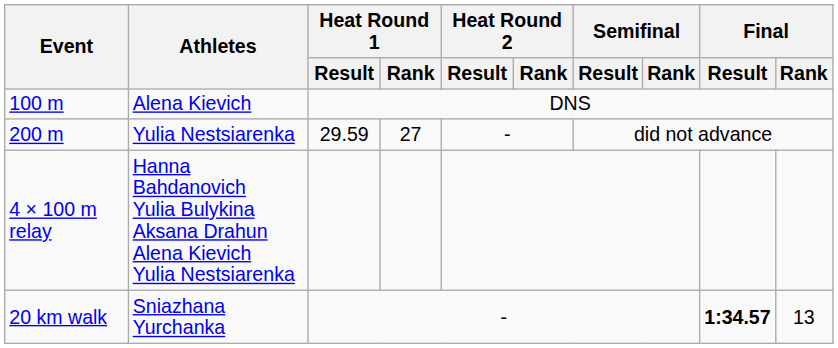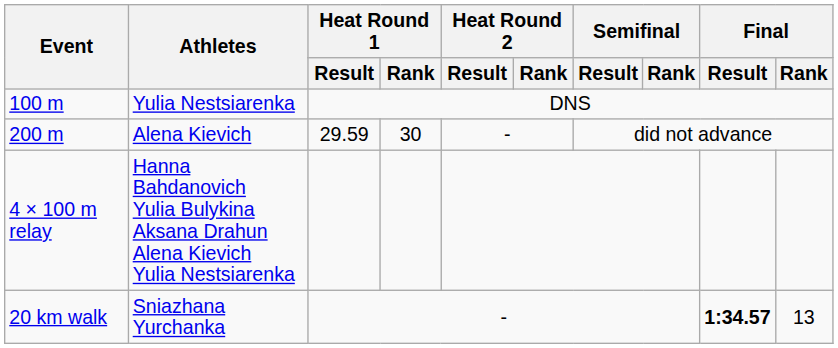 <table class="wikitable" border="1" style="font-size:90%">
 <tr>
 <th rowspan="2">Event</th>
 <th rowspan="2">Athletes</th>
 <th colspan="2">Heat Round 1</th>
 <th colspan="2">Heat Round 2</th>
 <th colspan="2">Semifinal</th>
 <th colspan="2">Final</th>
 </tr>
 <tr>
 <th>Result</th>
 <th>Rank</th>
 <th>Result</th>
 <th>Rank</th>
 <th>Result</th>
 <th>Rank</th>
 <th>Result</th>
 <th>Rank</th>
 </tr>
 <tr>
 <td><a href='#'>100 m</a></td>
-<td><a href='#'>Alena Kievich</a></td>
+<td><a href='#'>Yulia Nestsiarenka</a></td>
 <td align=center colspan="8">DNS</td>
 </tr>
 <tr>
 <td><a href='#'>200 m</a></td>
-<td><a href='#'>Yulia Nestsiarenka</a></td>
+<td><a href='#'>Alena Kievich</a></td>
 <td align=center>29.59</td>
-<td align=center>27</td>
+<td align=center>30</td>
 <td align=center colspan="2">-</td>
 <td align=center colspan="4">did not advance</td>
 </tr>
 <tr>
 <td><a href='#'>4 × 100 m relay</a></td>
 <td><a href='#'>Hanna Bahdanovich</a><br><a href='#'>Yulia Bulykina</a><br><a href='#'>Aksana Drahun</a><br><a href='#'>Alena Kievich</a><br><a href='#'>Yulia Nestsiarenka</a></td>
 <td align=center></td>
 <td align=center></td>
 <td align=center colspan="4"></td>
 <td align=center></td>
 <td align=center></td>
 </tr>
 <tr>
 <td><a href='#'>20 km walk</a></td>
 <td><a href='#'>Sniazhana Yurchanka</a></td>
 <td align=center colspan="6">-</td>
 <td align=center><strong>1:34.57</strong></td>
 <td align=center>13</td>
 </tr>
 </table>
